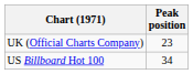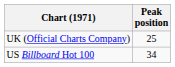 <table class="wikitable sortable">
 <tr>
 <th>Chart (1971)</th>
 <th>Peak<br>position</th>
 </tr>
 <tr>
 <td>UK (<a href='#'>Official Charts Company</a>)</td>
-<td style="text-align:center;">23</td>
+<td style="text-align:center;">25</td>
 </tr>
 <tr>
 <td>US <a href='#'><em>Billboard</em> Hot 100</a></td>
 <td style="text-align:center;">34</td>
 </tr>
 </table>
